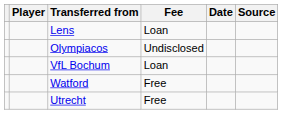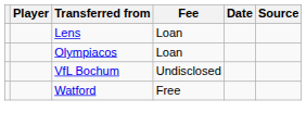 <table class="wikitable plainrowheaders sortable">
 <tr>
 <th></th>
 <th scope="col">Player</th>
 <th>Transferred from</th>
 <th style="width: 65px;">Fee</th>
 <th scope="col">Date</th>
 <th scope="col">Source</th>
 </tr>
 <tr>
 <td align="center"></td>
 <td></td>
 <td> <a href='#'>Lens</a></td>
 <td>Loan</td>
 <td></td>
 <td></td>
 </tr>
 <tr>
 <td align="center"></td>
 <td></td>
 <td> <a href='#'>Olympiacos</a></td>
-<td>Undisclosed</td>
+<td>Loan</td>
 <td></td>
 <td></td>
 </tr>
 <tr>
 <td align=center></td>
 <td></td>
 <td> <a href='#'>VfL Bochum</a></td>
-<td>Loan</td>
+<td>Undisclosed</td>
 <td></td>
 <td></td>
 </tr>
 <tr>
 <td align="center"></td>
 <td></td>
 <td> <a href='#'>Watford</a></td>
 <td>Free</td>
 <td></td>
 <td></td>
 </tr>
-<tr>
-<td align="center"></td>
-<td></td>
-<td> <a href='#'>Utrecht</a></td>
-<td>Free</td>
-<td></td>
-<td></td>
-</tr>
 </table>
